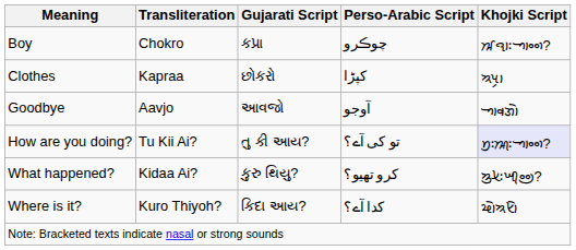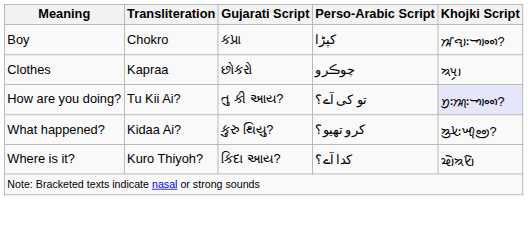 <table class="wikitable">
 <tr>
 <th>Meaning</th>
 <th>Transliteration</th>
 <th>Gujarati Script</th>
 <th>Perso-Arabic Script</th>
 <th>Khojki Script</th>
 </tr>
 <tr>
 <td>Boy</td>
 <td>Chokro</td>
 <td>કપ્રા</td>
-<td>چوڪرو</td>
+<td>کپڑا</td>
 <td>𑈈𑈭𑈛𑈬𑈺𑈁𑈥?</td>
 </tr>
 <tr>
 <td>Clothes</td>
 <td>Kapraa</td>
 <td>છોકરો</td>
-<td>کپڑا</td>
+<td>چوڪرو</td>
 <td>𑈈𑈟𑈵𑈦𑈬</td>
-</tr>
-<tr>
-<td>Goodbye</td>
-<td>Aavjo</td>
-<td>આવજો</td>
-<td>آوجو</td>
-<td>𑈁𑈨𑈐𑈲</td>
 </tr>
 <tr>
 <td>How are you doing?</td>
 <td>Tu Kii Ai?</td>
 <td>તુ કી આય?</td>
 <td>تو کی آے؟</td>
 <td style="background: lavender;">𑈙𑈯𑈺𑈈𑈮𑈺𑈁𑈥?</td>
 </tr>
 <tr>
 <td>What happened?</td>
 <td>Kidaa Ai?</td>
 <td>કુરુ થિયુ?</td>
 <td>کرو تھیو؟</td>
 <td>𑈈𑈯𑈦𑈯𑈺𑈚𑈮𑈥𑈯?</td>
 </tr>
 <tr>
 <td>Where is it?</td>
 <td>Kuro Thiyoh?</td>
 <td>કિદા આય?</td>
 <td>کدا آے؟</td>
 <td>𑈏𑈲𑈈𑈦𑈲</td>
 </tr>
 <tr>
 <td colspan="5"><small>Note: Bracketed texts indicate <a href='#'>nasal</a> or strong sounds</small></td>
 </tr>
 </table>
